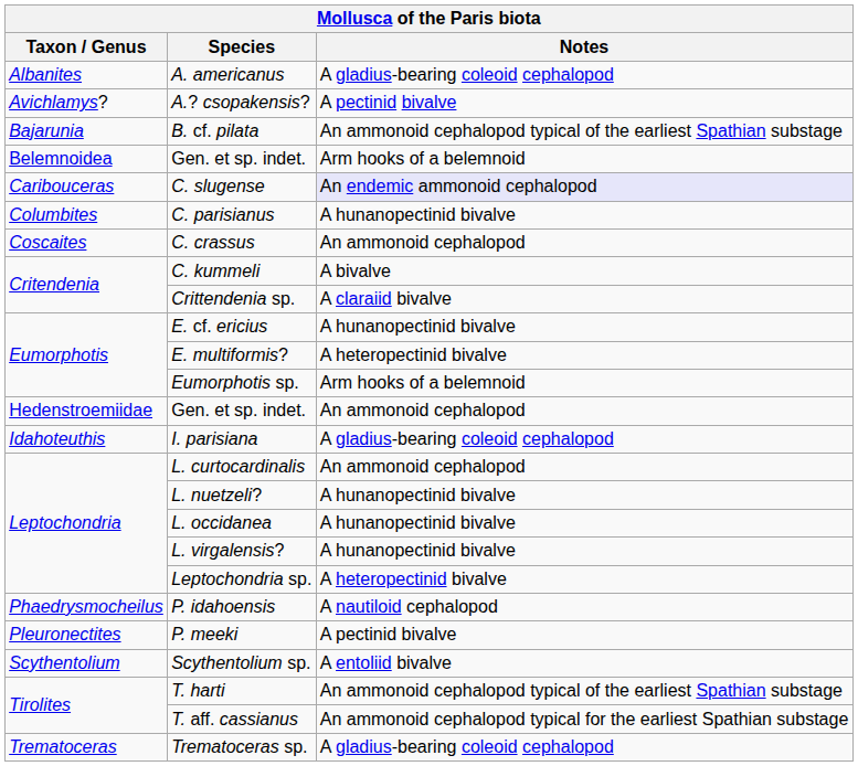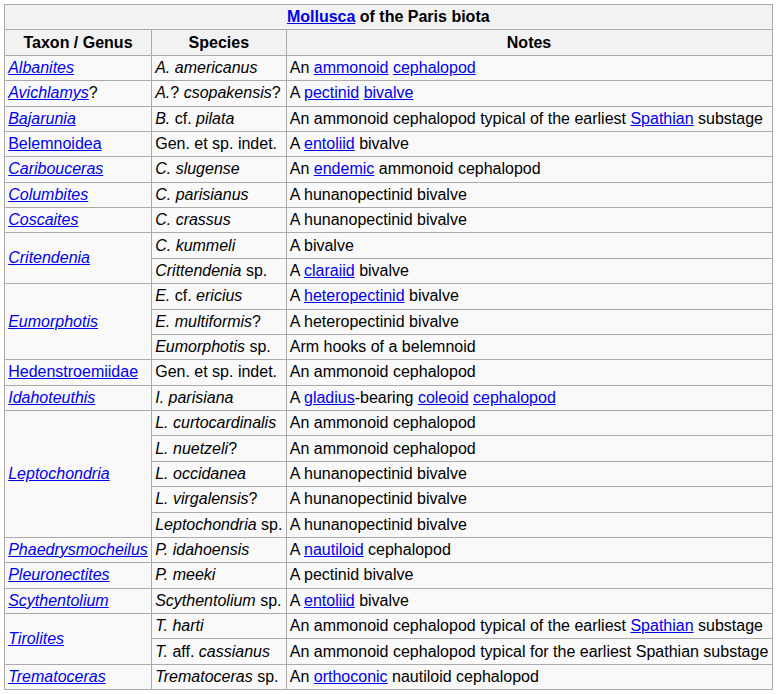 <table class="wikitable" align="center">
 <tr>
 <th colspan="3" align="center"><strong><a href='#'>Mollusca</a> of the Paris biota</strong></th>
 </tr>
 <tr>
 <th>Taxon / Genus</th>
 <th>Species</th>
 <th>Notes</th>
 </tr>
 <tr>
 <td><em><a href='#'>Albanites</a></em></td>
 <td><em>A. americanus</em></td>
-<td>A <a href='#'>gladius</a>-bearing <a href='#'>coleoid</a> <a href='#'>cephalopod</a></td>
+<td>An <a href='#'>ammonoid</a> <a href='#'>cephalopod</a></td>
 </tr>
 <tr>
 <td><em><a href='#'>Avichlamys</a></em>?</td>
 <td><em>A.</em>? <em>csopakensis</em>?</td>
 <td>A <a href='#'>pectinid</a> <a href='#'>bivalve</a></td>
 </tr>
 <tr>
 <td><em><a href='#'>Bajarunia</a></em></td>
 <td><em>B. </em> cf. <em>pilata</em></td>
 <td>An ammonoid cephalopod typical of the earliest <a href='#'>Spathian</a> substage</td>
 </tr>
 <tr>
 <td><a href='#'>Belemnoidea</a></td>
 <td>Gen. et sp. indet.</td>
-<td>Arm hooks of a belemnoid</td>
+<td>A <a href='#'>entoliid</a> bivalve</td>
 </tr>
 <tr>
 <td><em><a href='#'>Caribouceras</a></em></td>
 <td><em>C. slugense</em></td>
-<td style="background: lavender;">An <a href='#'>endemic</a> ammonoid cephalopod</td>
+<td>An <a href='#'>endemic</a> ammonoid cephalopod</td>
 </tr>
 <tr>
 <td><em><a href='#'>Columbites</a></em></td>
 <td><em>C. parisianus</em></td>
 <td>A hunanopectinid bivalve</td>
 </tr>
 <tr>
 <td><em><a href='#'>Coscaites</a></em></td>
 <td><em>C. crassus</em></td>
-<td>An ammonoid cephalopod</td>
+<td>A hunanopectinid bivalve</td>
 </tr>
 <tr>
 <td rowspan="2"><em><a href='#'>Critendenia</a></em></td>
 <td><em>C. kummeli</em></td>
 <td>A bivalve</td>
 </tr>
 <tr>
 <td><em>Crittendenia</em> sp.</td>
 <td>A <a href='#'>claraiid</a> bivalve</td>
 </tr>
 <tr>
 <td rowspan="3"><em><a href='#'>Eumorphotis</a></em></td>
 <td><em>E.</em> cf. <em>ericius</em></td>
-<td>A hunanopectinid bivalve</td>
+<td>A <a href='#'>heteropectinid</a> bivalve</td>
 </tr>
 <tr>
 <td><em>E. multiformis</em>?</td>
 <td>A heteropectinid bivalve</td>
 </tr>
 <tr>
 <td><em>Eumorphotis</em> sp.</td>
 <td>Arm hooks of a belemnoid</td>
 </tr>
 <tr>
 <td><a href='#'>Hedenstroemiidae</a></td>
 <td>Gen. et sp. indet.</td>
 <td>An ammonoid cephalopod</td>
 </tr>
 <tr>
 <td><em><a href='#'>Idahoteuthis</a></em></td>
 <td><em>I. parisiana</em></td>
 <td>A <a href='#'>gladius</a>-bearing <a href='#'>coleoid</a> <a href='#'>cephalopod</a></td>
 </tr>
 <tr>
 <td rowspan="5"><em><a href='#'>Leptochondria</a></em></td>
 <td><em>L. curtocardinalis</em></td>
 <td>An ammonoid cephalopod</td>
 </tr>
 <tr>
 <td><em>L. nuetzeli</em>?</td>
-<td>A hunanopectinid bivalve</td>
+<td>An ammonoid cephalopod</td>
 </tr>
 <tr>
 <td><em>L. occidanea</em></td>
 <td>A hunanopectinid bivalve</td>
 </tr>
 <tr>
 <td><em>L. virgalensis</em>?</td>
 <td>A hunanopectinid bivalve</td>
 </tr>
 <tr>
 <td><em>Leptochondria</em> sp.</td>
-<td>A <a href='#'>heteropectinid</a> bivalve</td>
+<td>A hunanopectinid bivalve</td>
 </tr>
 <tr>
 <td><em><a href='#'>Phaedrysmocheilus</a></em></td>
 <td><em>P. idahoensis</em></td>
 <td>A <a href='#'>nautiloid</a> cephalopod</td>
 </tr>
 <tr>
 <td><em><a href='#'>Pleuronectites</a></em></td>
 <td><em>P. meeki</em></td>
 <td>A pectinid bivalve</td>
 </tr>
 <tr>
 <td><em><a href='#'>Scythentolium</a></em></td>
 <td><em>Scythentolium</em> sp.</td>
 <td>A <a href='#'>entoliid</a> bivalve</td>
 </tr>
 <tr>
 <td rowspan="2"><em><a href='#'>Tirolites</a></em></td>
 <td><em>T. harti</em></td>
 <td>An ammonoid cephalopod typical of the earliest <a href='#'>Spathian</a> substage</td>
 </tr>
 <tr>
 <td><em>T.</em> aff. <em>cassianus</em></td>
 <td>An ammonoid cephalopod typical for the earliest Spathian substage</td>
 </tr>
 <tr>
 <td><em><a href='#'>Trematoceras</a></em></td>
 <td><em>Trematoceras</em> sp.</td>
-<td>A <a href='#'>gladius</a>-bearing <a href='#'>coleoid</a> <a href='#'>cephalopod</a></td>
+<td>An <a href='#'>orthoconic</a> nautiloid cephalopod</td>
 </tr>
 </table>
